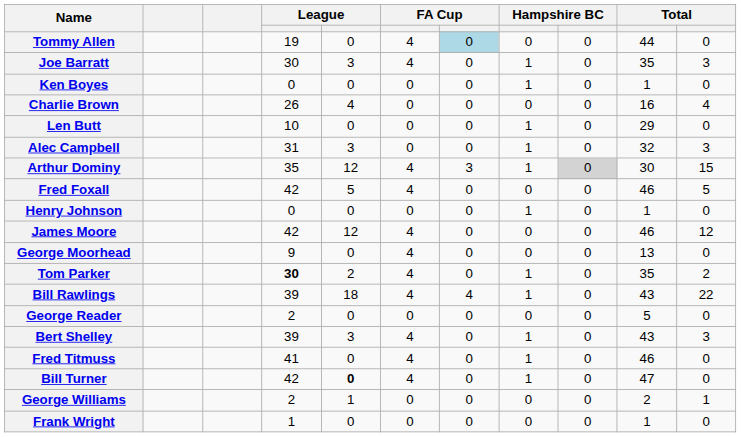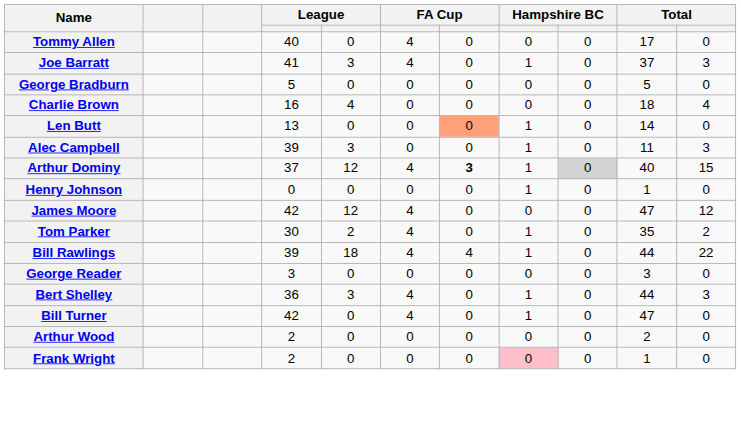 <table class="wikitable plainrowheaders" style="text-align:center;">
 <tr>
 <th scope="col" rowspan="2" style="width:10em;">Name</th>
 <th scope="col" rowspan="2" style="width:4em;"></th>
 <th scope="col" rowspan="2" style="width:4em;"></th>
 <th scope="col" colspan="2">League</th>
 <th scope="col" colspan="2">FA Cup</th>
 <th scope="col" colspan="2">Hampshire BC</th>
 <th scope="col" colspan="2">Total</th>
 </tr>
 <tr>
 <th scope="col" style="width:4em;"></th>
 <th scope="col" style="width:4em;"></th>
 <th scope="col" style="width:4em;"></th>
 <th scope="col" style="width:4em;"></th>
 <th scope="col" style="width:4em;"></th>
 <th scope="col" style="width:4em;"></th>
 <th scope="col" style="width:4em;"></th>
 <th scope="col" style="width:4em;"></th>
 </tr>
 <tr>
 <th scope="row"><a href='#'>Tommy Allen</a></th>
 <td></td>
 <td></td>
-<td>19</td>
+<td>40</td>
 <td>0</td>
 <td>4</td>
-<td style="background: lightblue;">0</td>
 <td>0</td>
 <td>0</td>
-<td>44</td>
+<td>0</td>
+<td>17</td>
 <td>0</td>
 </tr>
 <tr>
 <th scope="row"><a href='#'>Joe Barratt</a></th>
 <td></td>
 <td></td>
-<td>30</td>
+<td>41</td>
 <td>3</td>
 <td>4</td>
 <td>0</td>
 <td>1</td>
 <td>0</td>
-<td>35</td>
+<td>37</td>
 <td>3</td>
 </tr>
 <tr>
-<th scope="row"><a href='#'>Ken Boyes</a></th>
+<th scope="row"><a href='#'>George Bradburn</a></th>
 <td></td>
 <td></td>
+<td>5</td>
 <td>0</td>
 <td>0</td>
 <td>0</td>
 <td>0</td>
-<td>1</td>
 <td>0</td>
-<td>1</td>
+<td>5</td>
 <td>0</td>
 </tr>
 <tr>
 <th scope="row"><a href='#'>Charlie Brown</a></th>
 <td></td>
 <td></td>
-<td>26</td>
+<td>16</td>
 <td>4</td>
 <td>0</td>
 <td>0</td>
 <td>0</td>
 <td>0</td>
-<td>16</td>
+<td>18</td>
 <td>4</td>
 </tr>
 <tr>
 <th scope="row"><a href='#'>Len Butt</a></th>
 <td></td>
 <td></td>
-<td>10</td>
+<td>13</td>
 <td>0</td>
 <td>0</td>
-<td>0</td>
+<td style="background: lightsalmon;">0</td>
 <td>1</td>
 <td>0</td>
-<td>29</td>
+<td>14</td>
 <td>0</td>
 </tr>
 <tr>
 <th scope="row"><a href='#'>Alec Campbell</a></th>
 <td></td>
 <td></td>
-<td>31</td>
+<td>39</td>
 <td>3</td>
 <td>0</td>
 <td>0</td>
 <td>1</td>
 <td>0</td>
-<td>32</td>
+<td>11</td>
 <td>3</td>
 </tr>
 <tr>
 <th scope="row"><a href='#'>Arthur Dominy</a></th>
 <td></td>
 <td></td>
-<td>35</td>
+<td>37</td>
 <td>12</td>
 <td>4</td>
-<td>3</td>
+<td><strong>3</strong></td>
 <td>1</td>
 <td style="background: lightgrey;">0</td>
-<td>30</td>
+<td>40</td>
 <td>15</td>
-</tr>
-<tr>
-<th scope="row"><a href='#'>Fred Foxall</a></th>
-<td></td>
-<td></td>
-<td>42</td>
-<td>5</td>
-<td>4</td>
-<td>0</td>
-<td>0</td>
-<td>0</td>
-<td>46</td>
-<td>5</td>
 </tr>
 <tr>
 <th scope="row"><a href='#'>Henry Johnson</a></th>
 <td></td>
 <td></td>
 <td>0</td>
 <td>0</td>
 <td>0</td>
 <td>0</td>
 <td>1</td>
 <td>0</td>
 <td>1</td>
 <td>0</td>
 </tr>
 <tr>
 <th scope="row"><a href='#'>James Moore</a></th>
 <td></td>
 <td></td>
 <td>42</td>
 <td>12</td>
 <td>4</td>
 <td>0</td>
 <td>0</td>
 <td>0</td>
-<td>46</td>
+<td>47</td>
 <td>12</td>
-</tr>
-<tr>
-<th scope="row"><a href='#'>George Moorhead</a></th>
-<td></td>
-<td></td>
-<td>9</td>
-<td>0</td>
-<td>4</td>
-<td>0</td>
-<td>0</td>
-<td>0</td>
-<td>13</td>
-<td>0</td>
 </tr>
 <tr>
 <th scope="row"><a href='#'>Tom Parker</a></th>
 <td></td>
 <td></td>
-<td><strong>30</strong></td>
+<td>30</td>
 <td>2</td>
 <td>4</td>
 <td>0</td>
 <td>1</td>
 <td>0</td>
 <td>35</td>
 <td>2</td>
 </tr>
 <tr>
 <th scope="row"><a href='#'>Bill Rawlings</a></th>
 <td></td>
 <td></td>
 <td>39</td>
 <td>18</td>
 <td>4</td>
 <td>4</td>
 <td>1</td>
 <td>0</td>
-<td>43</td>
+<td>44</td>
 <td>22</td>
 </tr>
 <tr>
 <th scope="row"><a href='#'>George Reader</a></th>
+<td></td>
+<td></td>
+<td>3</td>
+<td>0</td>
+<td>0</td>
+<td>0</td>
+<td>0</td>
+<td>0</td>
+<td>3</td>
+<td>0</td>
+</tr>
+<tr>
+<th scope="row"><a href='#'>Bert Shelley</a></th>
+<td></td>
+<td></td>
+<td>36</td>
+<td>3</td>
+<td>4</td>
+<td>0</td>
+<td>1</td>
+<td>0</td>
+<td>44</td>
+<td>3</td>
+</tr>
+<tr>
+<th scope="row"><a href='#'>Bill Turner</a></th>
+<td></td>
+<td></td>
+<td>42</td>
+<td>0</td>
+<td>4</td>
+<td>0</td>
+<td>1</td>
+<td>0</td>
+<td>47</td>
+<td>0</td>
+</tr>
+<tr>
+<th scope="row"><a href='#'>Arthur Wood</a></th>
 <td></td>
 <td></td>
 <td>2</td>
 <td>0</td>
 <td>0</td>
 <td>0</td>
 <td>0</td>
 <td>0</td>
-<td>5</td>
+<td>2</td>
 <td>0</td>
-</tr>
-<tr>
-<th scope="row"><a href='#'>Bert Shelley</a></th>
-<td></td>
-<td></td>
-<td>39</td>
-<td>3</td>
-<td>4</td>
-<td>0</td>
-<td>1</td>
-<td>0</td>
-<td>43</td>
-<td>3</td>
-</tr>
-<tr>
-<th scope="row"><a href='#'>Fred Titmuss</a></th>
-<td></td>
-<td></td>
-<td>41</td>
-<td>0</td>
-<td>4</td>
-<td>0</td>
-<td>1</td>
-<td>0</td>
-<td>46</td>
-<td>0</td>
-</tr>
-<tr>
-<th scope="row"><a href='#'>Bill Turner</a></th>
-<td></td>
-<td></td>
-<td>42</td>
-<td><strong>0</strong></td>
-<td>4</td>
-<td>0</td>
-<td>1</td>
-<td>0</td>
-<td>47</td>
-<td>0</td>
-</tr>
-<tr>
-<th scope="row"><a href='#'>George Williams</a></th>
-<td></td>
-<td></td>
-<td>2</td>
-<td>1</td>
-<td>0</td>
-<td>0</td>
-<td>0</td>
-<td>0</td>
-<td>2</td>
-<td>1</td>
 </tr>
 <tr>
 <th scope="row"><a href='#'>Frank Wright</a></th>
 <td></td>
 <td></td>
-<td>1</td>
+<td>2</td>
 <td>0</td>
 <td>0</td>
 <td>0</td>
-<td>0</td>
+<td style="background: pink;">0</td>
 <td>0</td>
 <td>1</td>
 <td>0</td>
 </tr>
 </table>
